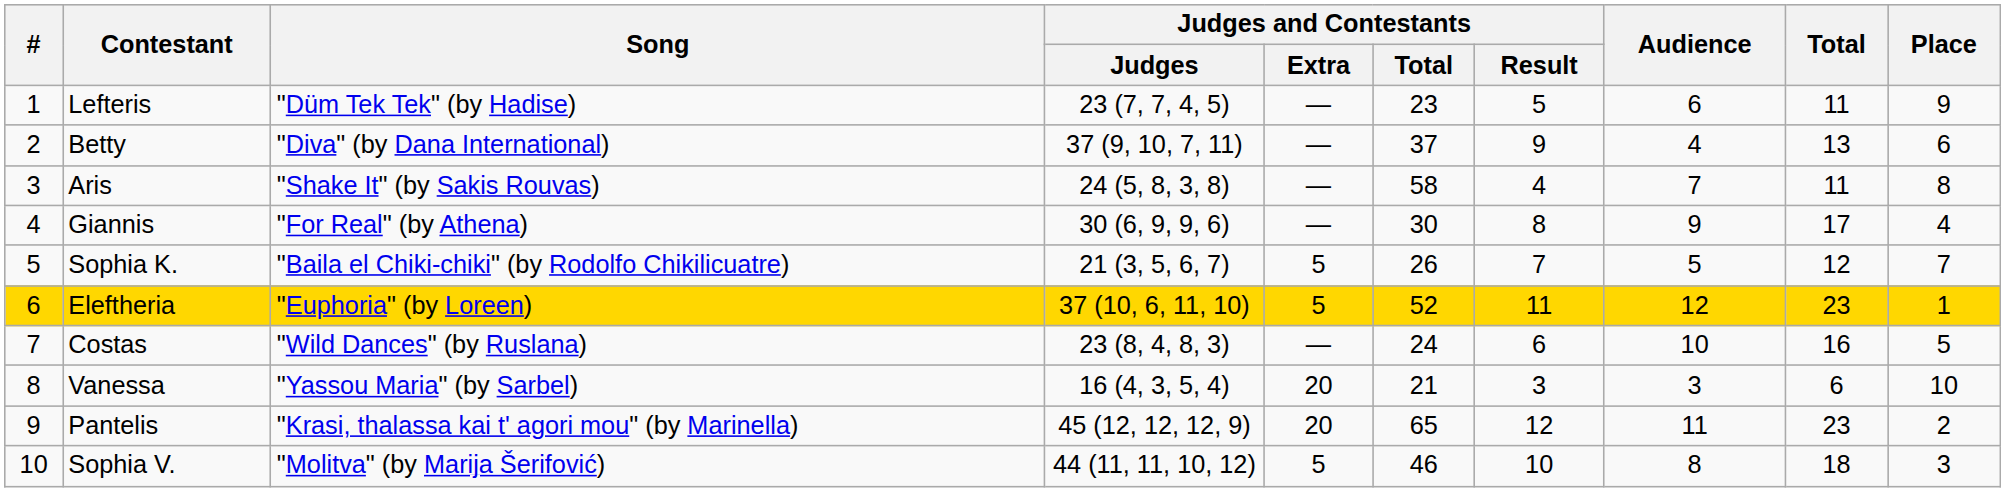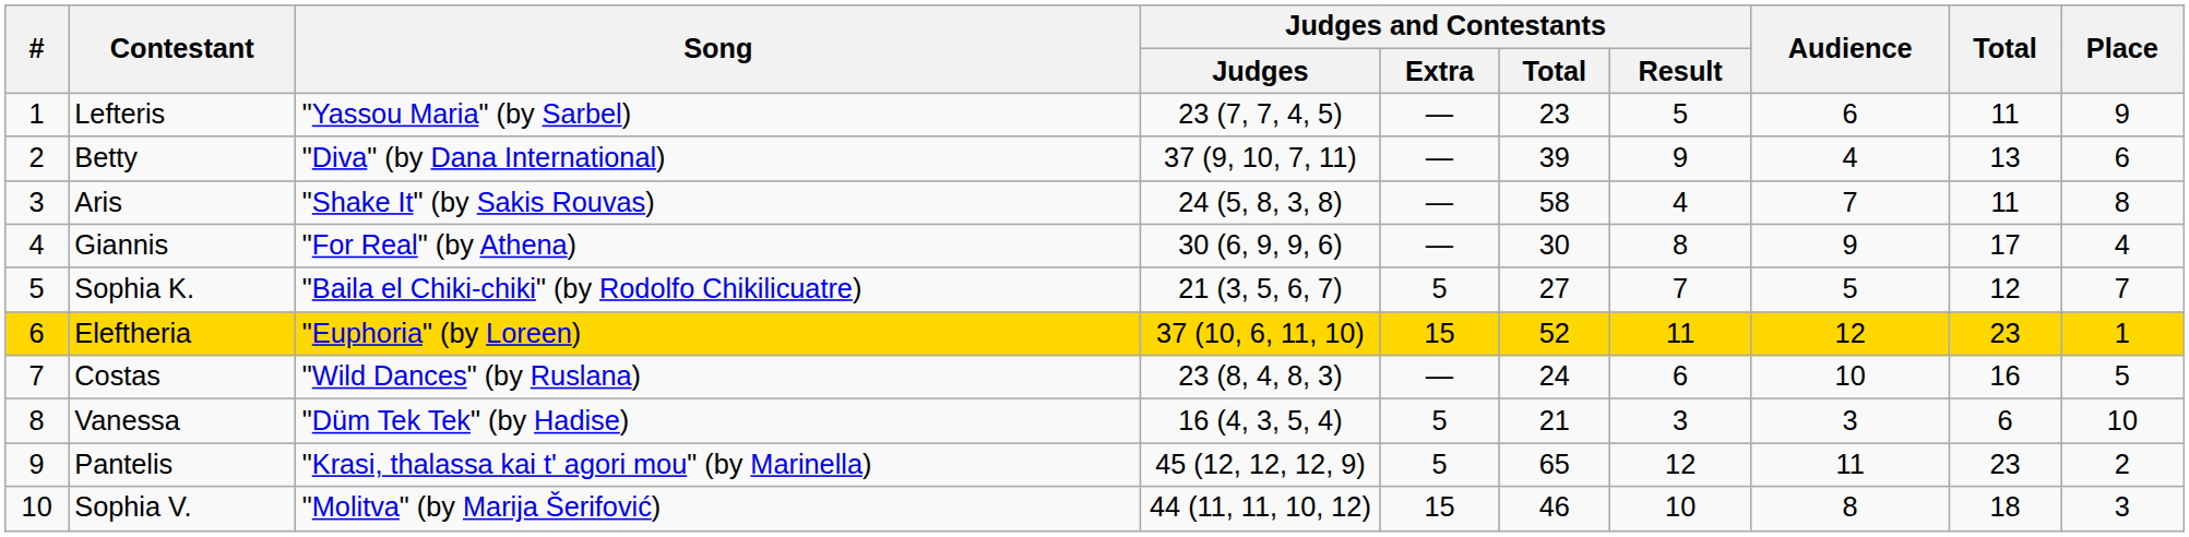 <table class="sortable wikitable" style="text-align:center;" width="100%">
 <tr>
 <th rowspan="2">#</th>
 <th rowspan="2">Contestant</th>
 <th rowspan="2">Song</th>
 <th colspan="4">Judges and Contestants</th>
 <th rowspan="2">Audience</th>
 <th rowspan="2">Total</th>
 <th rowspan="2">Place</th>
 </tr>
 <tr>
 <th width="11%">Judges</th>
 <th>Extra</th>
 <th>Total</th>
 <th>Result</th>
 </tr>
 <tr>
 <td>1</td>
 <td align="left">Lefteris</td>
-<td align="left"> "<a href='#'>Düm Tek Tek</a>" (by <a href='#'>Hadise</a>)</td>
+<td align="left"> "<a href='#'>Yassou Maria</a>" (by <a href='#'>Sarbel</a>)</td>
 <td>23 (7, 7, 4, 5)</td>
 <td>—</td>
 <td>23</td>
 <td>5</td>
 <td>6</td>
 <td>11</td>
 <td>9</td>
 </tr>
 <tr>
 <td>2</td>
 <td align="left">Betty</td>
 <td align="left"> "<a href='#'>Diva</a>" (by <a href='#'>Dana International</a>)</td>
 <td>37 (9, 10, 7, 11)</td>
 <td>—</td>
-<td>37</td>
+<td>39</td>
 <td>9</td>
 <td>4</td>
 <td>13</td>
 <td>6</td>
 </tr>
 <tr>
 <td>3</td>
 <td align="left">Aris</td>
 <td align="left"> "<a href='#'>Shake It</a>" (by <a href='#'>Sakis Rouvas</a>)</td>
 <td>24 (5, 8, 3, 8)</td>
 <td>—</td>
 <td>58</td>
 <td>4</td>
 <td>7</td>
 <td>11</td>
 <td>8</td>
 </tr>
 <tr>
 <td>4</td>
 <td align="left">Giannis</td>
 <td align="left"> "<a href='#'>For Real</a>" (by <a href='#'>Athena</a>)</td>
 <td>30 (6, 9, 9, 6)</td>
 <td>—</td>
 <td>30</td>
 <td>8</td>
 <td>9</td>
 <td>17</td>
 <td>4</td>
 </tr>
 <tr>
 <td>5</td>
 <td align="left">Sophia K.</td>
 <td align="left"> "<a href='#'>Baila el Chiki-chiki</a>" (by <a href='#'>Rodolfo Chikilicuatre</a>)</td>
 <td>21 (3, 5, 6, 7)</td>
 <td>5</td>
-<td>26</td>
+<td>27</td>
 <td>7</td>
 <td>5</td>
 <td>12</td>
 <td>7</td>
 </tr>
 <tr bgcolor="gold">
 <td>6</td>
 <td align="left">Eleftheria</td>
 <td align="left"> "<a href='#'>Euphoria</a>" (by <a href='#'>Loreen</a>)</td>
 <td>37 (10, 6, 11, 10)</td>
-<td>5</td>
+<td>15</td>
 <td>52</td>
 <td>11</td>
 <td>12</td>
 <td>23</td>
 <td>1</td>
 </tr>
 <tr>
 <td>7</td>
 <td align="left">Costas</td>
 <td align="left"> "<a href='#'>Wild Dances</a>" (by <a href='#'>Ruslana</a>)</td>
 <td>23 (8, 4, 8, 3)</td>
 <td>—</td>
 <td>24</td>
 <td>6</td>
 <td>10</td>
 <td>16</td>
 <td>5</td>
 </tr>
 <tr>
 <td>8</td>
 <td align="left">Vanessa</td>
-<td align="left"> "<a href='#'>Yassou Maria</a>" (by <a href='#'>Sarbel</a>)</td>
+<td align="left"> "<a href='#'>Düm Tek Tek</a>" (by <a href='#'>Hadise</a>)</td>
 <td>16 (4, 3, 5, 4)</td>
-<td>20</td>
+<td>5</td>
 <td>21</td>
 <td>3</td>
 <td>3</td>
 <td>6</td>
 <td>10</td>
 </tr>
 <tr>
 <td>9</td>
 <td align="left">Pantelis</td>
 <td align="left"> "<a href='#'>Krasi, thalassa kai t' agori mou</a>" (by <a href='#'>Marinella</a>)</td>
 <td>45 (12, 12, 12, 9)</td>
-<td>20</td>
+<td>5</td>
 <td>65</td>
 <td>12</td>
 <td>11</td>
 <td>23</td>
 <td>2</td>
 </tr>
 <tr>
 <td>10</td>
 <td align="left">Sophia V.</td>
 <td align="left"> "<a href='#'>Molitva</a>" (by <a href='#'>Marija Šerifović</a>)</td>
 <td>44 (11, 11, 10, 12)</td>
-<td>5</td>
+<td>15</td>
 <td>46</td>
 <td>10</td>
 <td>8</td>
 <td>18</td>
 <td>3</td>
 </tr>
 </table>
